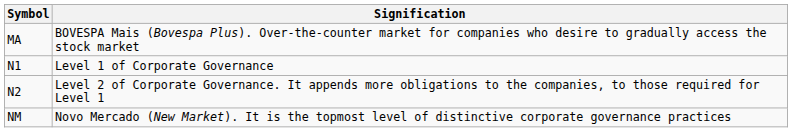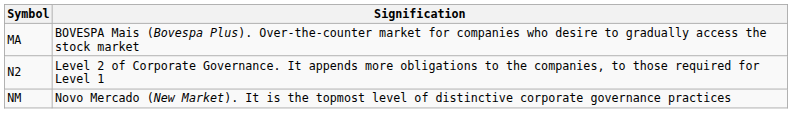 <table class="wikitable">
 <tr>
 <th>Symbol</th>
 <th>Signification</th>
 </tr>
 <tr>
 <td>MA</td>
 <td>BOVESPA Mais (<em>Bovespa Plus</em>). Over-the-counter market for companies who desire to gradually access the stock market</td>
 </tr>
 <tr>
-<td>N1</td>
-<td>Level 1 of Corporate Governance</td>
-</tr>
-<tr>
 <td>N2</td>
 <td>Level 2 of Corporate Governance. It appends more obligations to the companies, to those required for Level 1</td>
 </tr>
 <tr>
 <td>NM</td>
 <td>Novo Mercado (<em>New Market</em>). It is the topmost level of distinctive corporate governance practices</td>
 </tr>
 </table>
